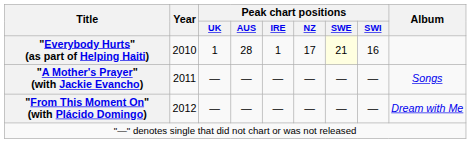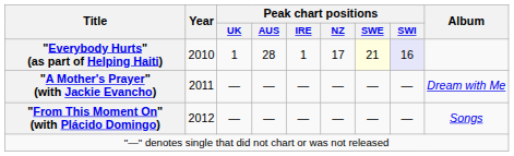 <table class="wikitable plainrowheaders" style="text-align:center;">
 <tr>
 <th scope="col" rowspan="2" style="width:15em;">Title</th>
 <th scope="col" rowspan="2" style="width:1em;">Year</th>
 <th scope="col" colspan="6">Peak chart positions</th>
 <th scope="col" rowspan="2">Album</th>
 </tr>
 <tr>
 <th scope="col" style="width:3em;font-size:85%;"><a href='#'>UK</a><br></th>
 <th scope="col" style="width:3em;font-size:85%;"><a href='#'>AUS</a><br></th>
 <th scope="col" style="width:3em;font-size:85%;"><a href='#'>IRE</a><br></th>
 <th scope="col" style="width:3em;font-size:85%;"><a href='#'>NZ</a><br></th>
 <th scope="col" style="width:3em;font-size:85%;"><a href='#'>SWE</a><br></th>
 <th scope="col" style="width:3em;font-size:85%;"><a href='#'>SWI</a><br></th>
 </tr>
 <tr>
 <th scope="row">"<a href='#'>Everybody Hurts</a>"<br><span>(as part of <a href='#'>Helping Haiti</a>)</span></th>
 <td>2010</td>
 <td>1</td>
 <td>28</td>
 <td>1</td>
 <td>17</td>
 <td style="background: lightyellow;">21</td>
-<td>16</td>
+<td style="background: lavender;">16</td>
 <td></td>
 </tr>
 <tr>
 <th scope="row">"<a href='#'>A Mother's Prayer</a>"<br><span>(with <a href='#'>Jackie Evancho</a>)</span></th>
 <td>2011</td>
 <td>—</td>
 <td>—</td>
 <td>—</td>
 <td>—</td>
 <td>—</td>
 <td>—</td>
-<td><em><a href='#'>Songs</a></em></td>
+<td><em><a href='#'>Dream with Me</a></em></td>
 </tr>
 <tr>
 <th scope="row">"<a href='#'>From This Moment On</a>"<br><span>(with <a href='#'>Plácido Domingo</a>)</span></th>
 <td>2012</td>
 <td>—</td>
 <td>—</td>
 <td>—</td>
 <td>—</td>
 <td>—</td>
 <td>—</td>
-<td><em><a href='#'>Dream with Me</a></em></td>
+<td><em><a href='#'>Songs</a></em></td>
 </tr>
 <tr>
 <td colspan="14" style="font-size:90%">"—" denotes single that did not chart or was not released</td>
 </tr>
 </table>
